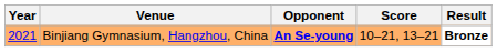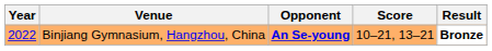 <table class="sortable wikitable" style="font-size: 90%;">
 <tr>
 <th>Year</th>
 <th>Venue</th>
 <th>Opponent</th>
 <th>Score</th>
 <th>Result</th>
 </tr>
 <tr style="background:#FFB069">
-<td align="center"><a href='#'>2021</a></td>
+<td align="center"><a href='#'>2022</a></td>
 <td align="left">Binjiang Gymnasium, <a href='#'>Hangzhou</a>, China</td>
 <td align="left"><strong> <a href='#'>An Se-young</a></strong></td>
 <td align="left">10–21, 13–21</td>
 <td style="text-align:left; background:white"> <strong>Bronze</strong></td>
 </tr>
 </table>
